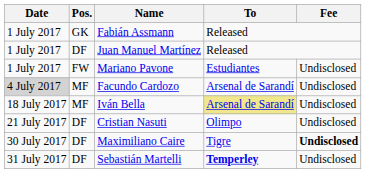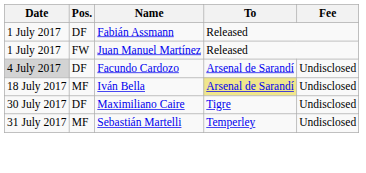 <table class="wikitable">
 <tr>
 <th>Date</th>
 <th>Pos.</th>
 <th>Name</th>
 <th>To</th>
 <th>Fee</th>
 </tr>
 <tr>
 <td>1 July 2017</td>
-<td>GK</td>
+<td>DF</td>
 <td> <a href='#'>Fabián Assmann</a></td>
 <td colspan="2">Released</td>
 </tr>
 <tr>
 <td>1 July 2017</td>
-<td>DF</td>
+<td>FW</td>
 <td> <a href='#'>Juan Manuel Martínez</a></td>
 <td colspan="2">Released</td>
 </tr>
 <tr>
-<td>1 July 2017</td>
-<td>FW</td>
-<td> <a href='#'>Mariano Pavone</a></td>
-<td> <a href='#'>Estudiantes</a></td>
-<td>Undisclosed</td>
-</tr>
-<tr>
 <td style="background: lightgrey;">4 July 2017</td>
-<td>MF</td>
+<td>DF</td>
 <td> <a href='#'>Facundo Cardozo</a></td>
 <td> <a href='#'>Arsenal de Sarandí</a></td>
 <td>Undisclosed</td>
 </tr>
 <tr>
 <td>18 July 2017</td>
 <td>MF</td>
 <td> <a href='#'>Iván Bella</a></td>
 <td style="background: khaki;"> <a href='#'>Arsenal de Sarandí</a></td>
 <td>Undisclosed</td>
 </tr>
 <tr>
-<td>21 July 2017</td>
-<td>DF</td>
-<td> <a href='#'>Cristian Nasuti</a></td>
-<td> <a href='#'>Olimpo</a></td>
-<td>Undisclosed</td>
-</tr>
-<tr>
 <td>30 July 2017</td>
 <td>DF</td>
 <td> <a href='#'>Maximiliano Caire</a></td>
 <td> <a href='#'>Tigre</a></td>
-<td><strong>Undisclosed</strong></td>
+<td>Undisclosed</td>
 </tr>
 <tr>
 <td>31 July 2017</td>
-<td>DF</td>
+<td>MF</td>
 <td> <a href='#'>Sebastián Martelli</a></td>
-<td><strong> <a href='#'>Temperley</a></strong></td>
+<td> <a href='#'>Temperley</a></td>
 <td>Undisclosed</td>
 </tr>
 </table>
